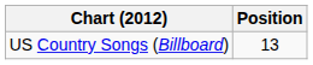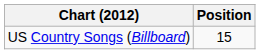 <table class="wikitable">
 <tr>
 <th scope="col">Chart (2012)</th>
 <th scope="col">Position</th>
 </tr>
 <tr>
 <td>US <a href='#'>Country Songs</a> (<em><a href='#'>Billboard</a></em>)</td>
-<td align="center">13</td>
+<td align="center">15</td>
 </tr>
 </table>
